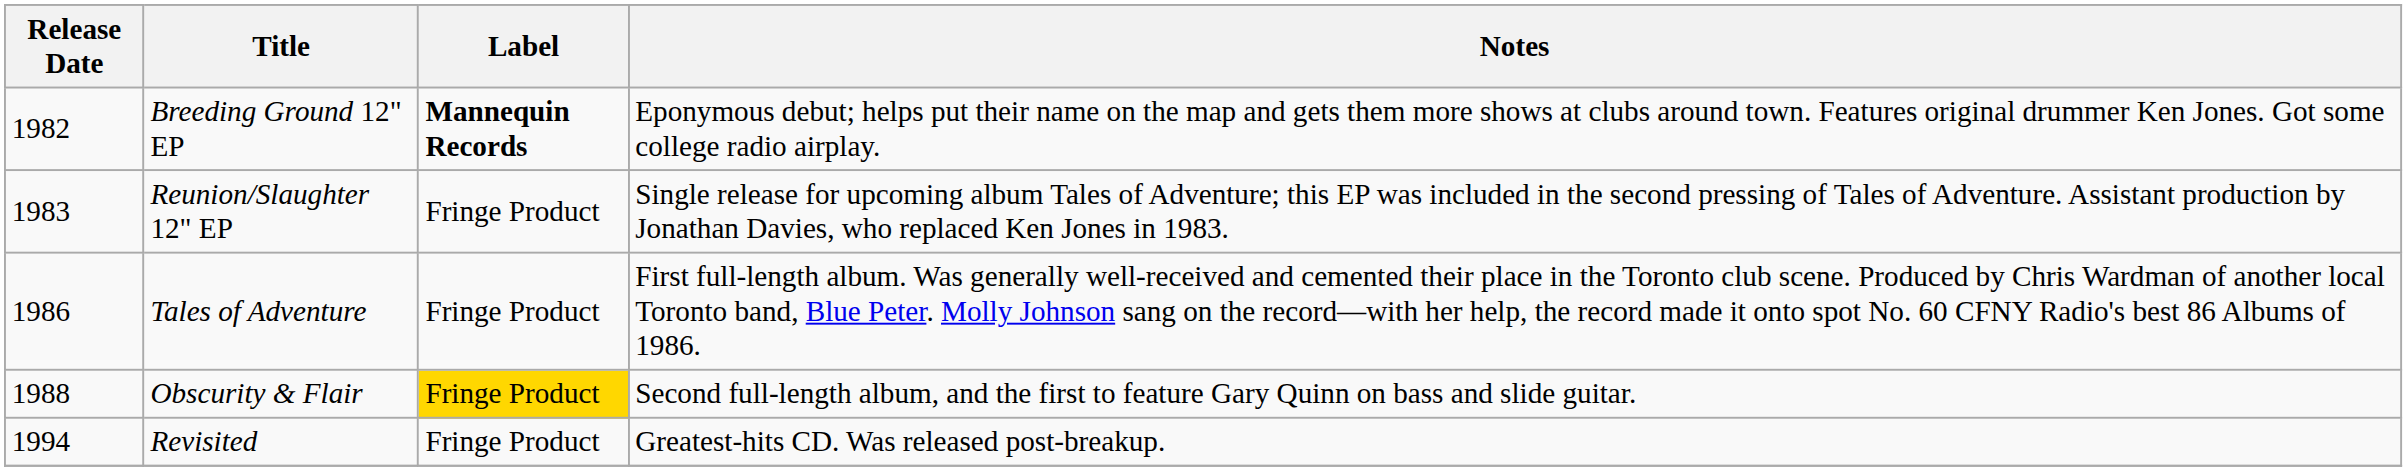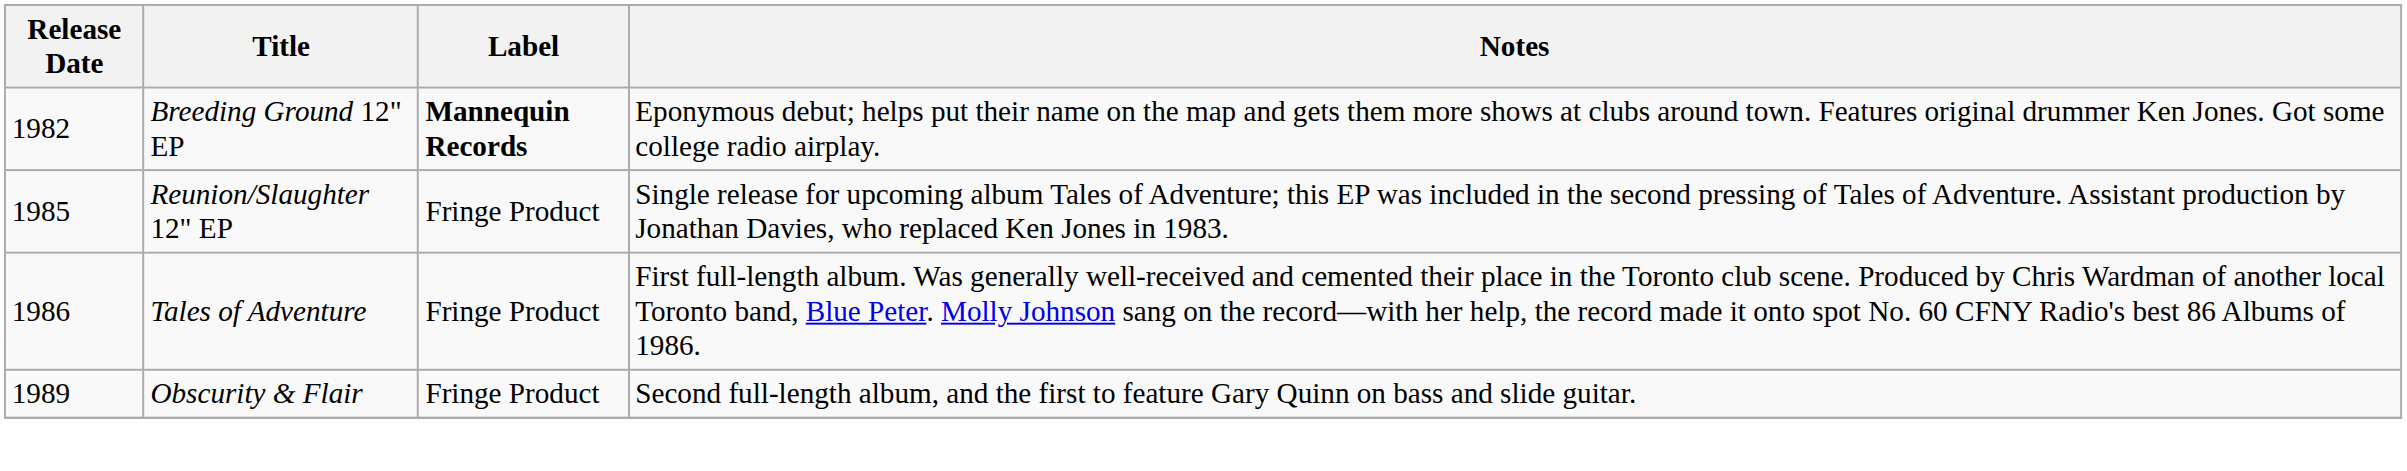 <table class="wikitable" style="font-size:95%;">
 <tr>
 <th>Release Date</th>
 <th>Title</th>
 <th>Label</th>
 <th>Notes</th>
 </tr>
 <tr>
 <td>1982</td>
 <td><em>Breeding Ground</em> 12" EP</td>
 <td><strong>Mannequin Records</strong></td>
 <td>Eponymous debut; helps put their name on the map and gets them more shows at clubs around town. Features original drummer Ken Jones. Got some college radio airplay.</td>
 </tr>
 <tr>
-<td>1983</td>
+<td>1985</td>
 <td><em>Reunion/Slaughter</em> 12" EP</td>
 <td>Fringe Product</td>
 <td>Single release for upcoming album Tales of Adventure; this EP was included in the second pressing of Tales of Adventure. Assistant production by Jonathan Davies, who replaced Ken Jones in 1983.</td>
 </tr>
 <tr>
 <td>1986</td>
 <td><em>Tales of Adventure</em></td>
 <td>Fringe Product</td>
 <td>First full-length album. Was generally well-received and cemented their place in the Toronto club scene. Produced by Chris Wardman of another local Toronto band, <a href='#'>Blue Peter</a>. <a href='#'>Molly Johnson</a> sang on the record—with her help, the record made it onto spot No. 60 CFNY Radio's best 86 Albums of 1986.</td>
 </tr>
 <tr>
-<td>1988</td>
+<td>1989</td>
 <td><em>Obscurity & Flair</em></td>
-<td style="background: gold;">Fringe Product</td>
+<td>Fringe Product</td>
 <td>Second full-length album, and the first to feature Gary Quinn on bass and slide guitar.</td>
-</tr>
-<tr>
-<td>1994</td>
-<td><em>Revisited</em></td>
-<td>Fringe Product</td>
-<td>Greatest-hits CD. Was released post-breakup.</td>
 </tr>
 <tr>
 </tr>
 </table>
